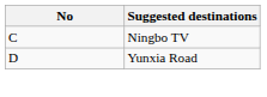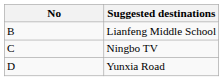 <table class="wikitable" style="margin-bottom: 10px;">
 <tr>
 <th width="135px">No</th>
 <th>Suggested destinations</th>
+</tr>
+<tr>
+<td>B</td>
+<td>Lianfeng Middle School</td>
 </tr>
 <tr>
 <td>C</td>
 <td>Ningbo TV</td>
 </tr>
 <tr>
 <td>D</td>
 <td>Yunxia Road</td>
 </tr>
 </table>
